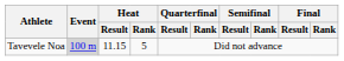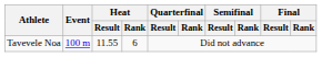 <table class="wikitable" style="font-size:90%">
 <tr>
 <th rowspan="2">Athlete</th>
 <th rowspan="2">Event</th>
 <th colspan="2">Heat</th>
 <th colspan="2">Quarterfinal</th>
 <th colspan="2">Semifinal</th>
 <th colspan="2">Final</th>
 </tr>
 <tr style="font-size:95%">
 <th>Result</th>
 <th>Rank</th>
 <th>Result</th>
 <th>Rank</th>
 <th>Result</th>
 <th>Rank</th>
 <th>Result</th>
 <th>Rank</th>
 </tr>
 <tr align="center">
 <td align="left">Tavevele Noa</td>
-<td align="left" style="background: lightgrey;"><a href='#'>100 m</a></td>
-<td>11.15</td>
-<td>5</td>
+<td align="left"><a href='#'>100 m</a></td>
+<td>11.55</td>
+<td>6</td>
 <td colspan="6">Did not advance</td>
 </tr>
 </table>
